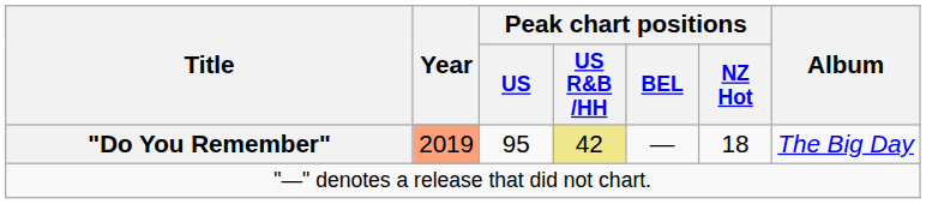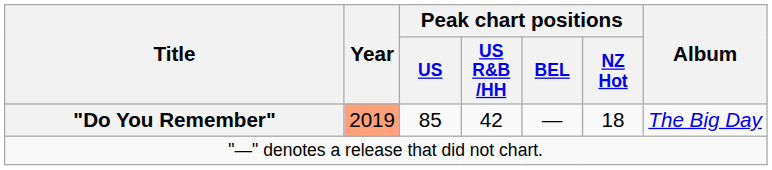 <table class="wikitable plainrowheaders" style="text-align:center;">
 <tr>
 <th scope="col" rowspan="2" style="width:16em;">Title</th>
 <th scope="col" rowspan="2" style="width:1em;">Year</th>
 <th scope="col" colspan="4">Peak chart positions</th>
 <th scope="col" rowspan="2">Album</th>
 </tr>
 <tr>
 <th scope="col" style="width:3em;font-size:85%;"><a href='#'>US</a><br></th>
 <th scope="col" style="width:3em;font-size:85%;"><a href='#'>US<br>R&B<br>/HH</a><br></th>
 <th scope="col" style="width:3em;font-size:85%;"><a href='#'>BEL</a><br></th>
 <th scope="col" style="width:3em;font-size:85%;"><a href='#'>NZ<br>Hot</a><br></th>
 </tr>
 <tr>
 <th scope="row">"Do You Remember"<br></th>
 <td style="background: lightsalmon;">2019</td>
-<td>95</td>
-<td style="background: khaki;">42</td>
+<td>85</td>
+<td>42</td>
 <td>—</td>
 <td>18</td>
 <td><em><a href='#'>The Big Day</a></em></td>
 </tr>
 <tr>
 <td colspan="10" style="text-align:center; font-size:85%;">"—" denotes a release that did not chart.</td>
 </tr>
 </table>
